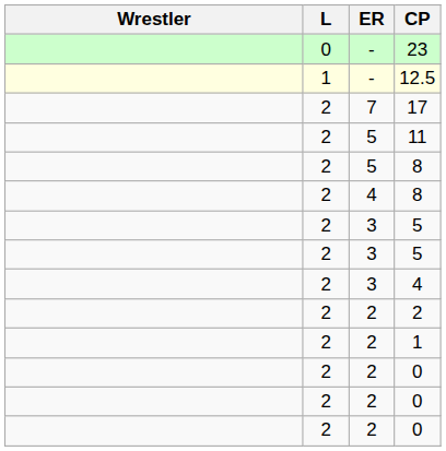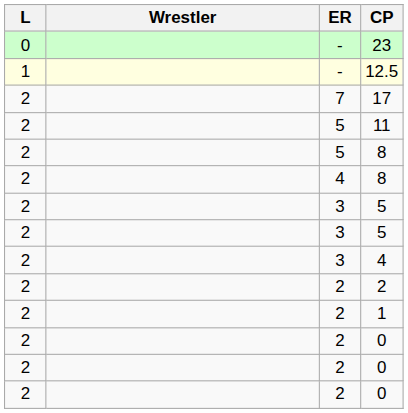 <table class="wikitable" style="text-align: center;" |>
 <tr>
+<th width="32">L</th>
 <th width="250">Wrestler</th>
-<th width="32">L</th>
 <th width="32">ER</th>
 <th width="32">CP</th>
 </tr>
 <tr bgcolor="ccffcc">
+<td>0</td>
 <td style="text-align:left;"></td>
-<td>0</td>
 <td>-</td>
 <td>23</td>
 </tr>
 <tr bgcolor="lightyellow">
+<td>1</td>
 <td style="text-align:left;"></td>
-<td>1</td>
 <td>-</td>
 <td>12.5</td>
 </tr>
 <tr>
+<td>2</td>
 <td style="text-align:left;"></td>
-<td>2</td>
 <td>7</td>
 <td>17</td>
 </tr>
 <tr>
+<td>2</td>
 <td style="text-align:left;"></td>
-<td>2</td>
 <td>5</td>
 <td>11</td>
 </tr>
 <tr>
+<td>2</td>
 <td style="text-align:left;"></td>
-<td>2</td>
 <td>5</td>
 <td>8</td>
 </tr>
 <tr>
+<td>2</td>
 <td style="text-align:left;"></td>
-<td>2</td>
 <td>4</td>
 <td>8</td>
 </tr>
 <tr>
+<td>2</td>
 <td style="text-align:left;"></td>
-<td>2</td>
 <td>3</td>
 <td>5</td>
 </tr>
 <tr>
+<td>2</td>
 <td style="text-align:left;"></td>
-<td>2</td>
 <td>3</td>
 <td>5</td>
 </tr>
 <tr>
+<td>2</td>
 <td style="text-align:left;"></td>
-<td>2</td>
 <td>3</td>
 <td>4</td>
 </tr>
 <tr>
+<td>2</td>
 <td style="text-align:left;"></td>
-<td>2</td>
 <td>2</td>
 <td>2</td>
 </tr>
 <tr>
+<td>2</td>
 <td style="text-align:left;"></td>
-<td>2</td>
 <td>2</td>
 <td>1</td>
 </tr>
 <tr>
+<td>2</td>
 <td style="text-align:left;"></td>
-<td>2</td>
 <td>2</td>
 <td>0</td>
 </tr>
 <tr>
+<td>2</td>
 <td style="text-align:left;"></td>
-<td>2</td>
 <td>2</td>
 <td>0</td>
 </tr>
 <tr>
+<td>2</td>
 <td style="text-align:left;"></td>
-<td>2</td>
 <td>2</td>
 <td>0</td>
 </tr>
 </table>
